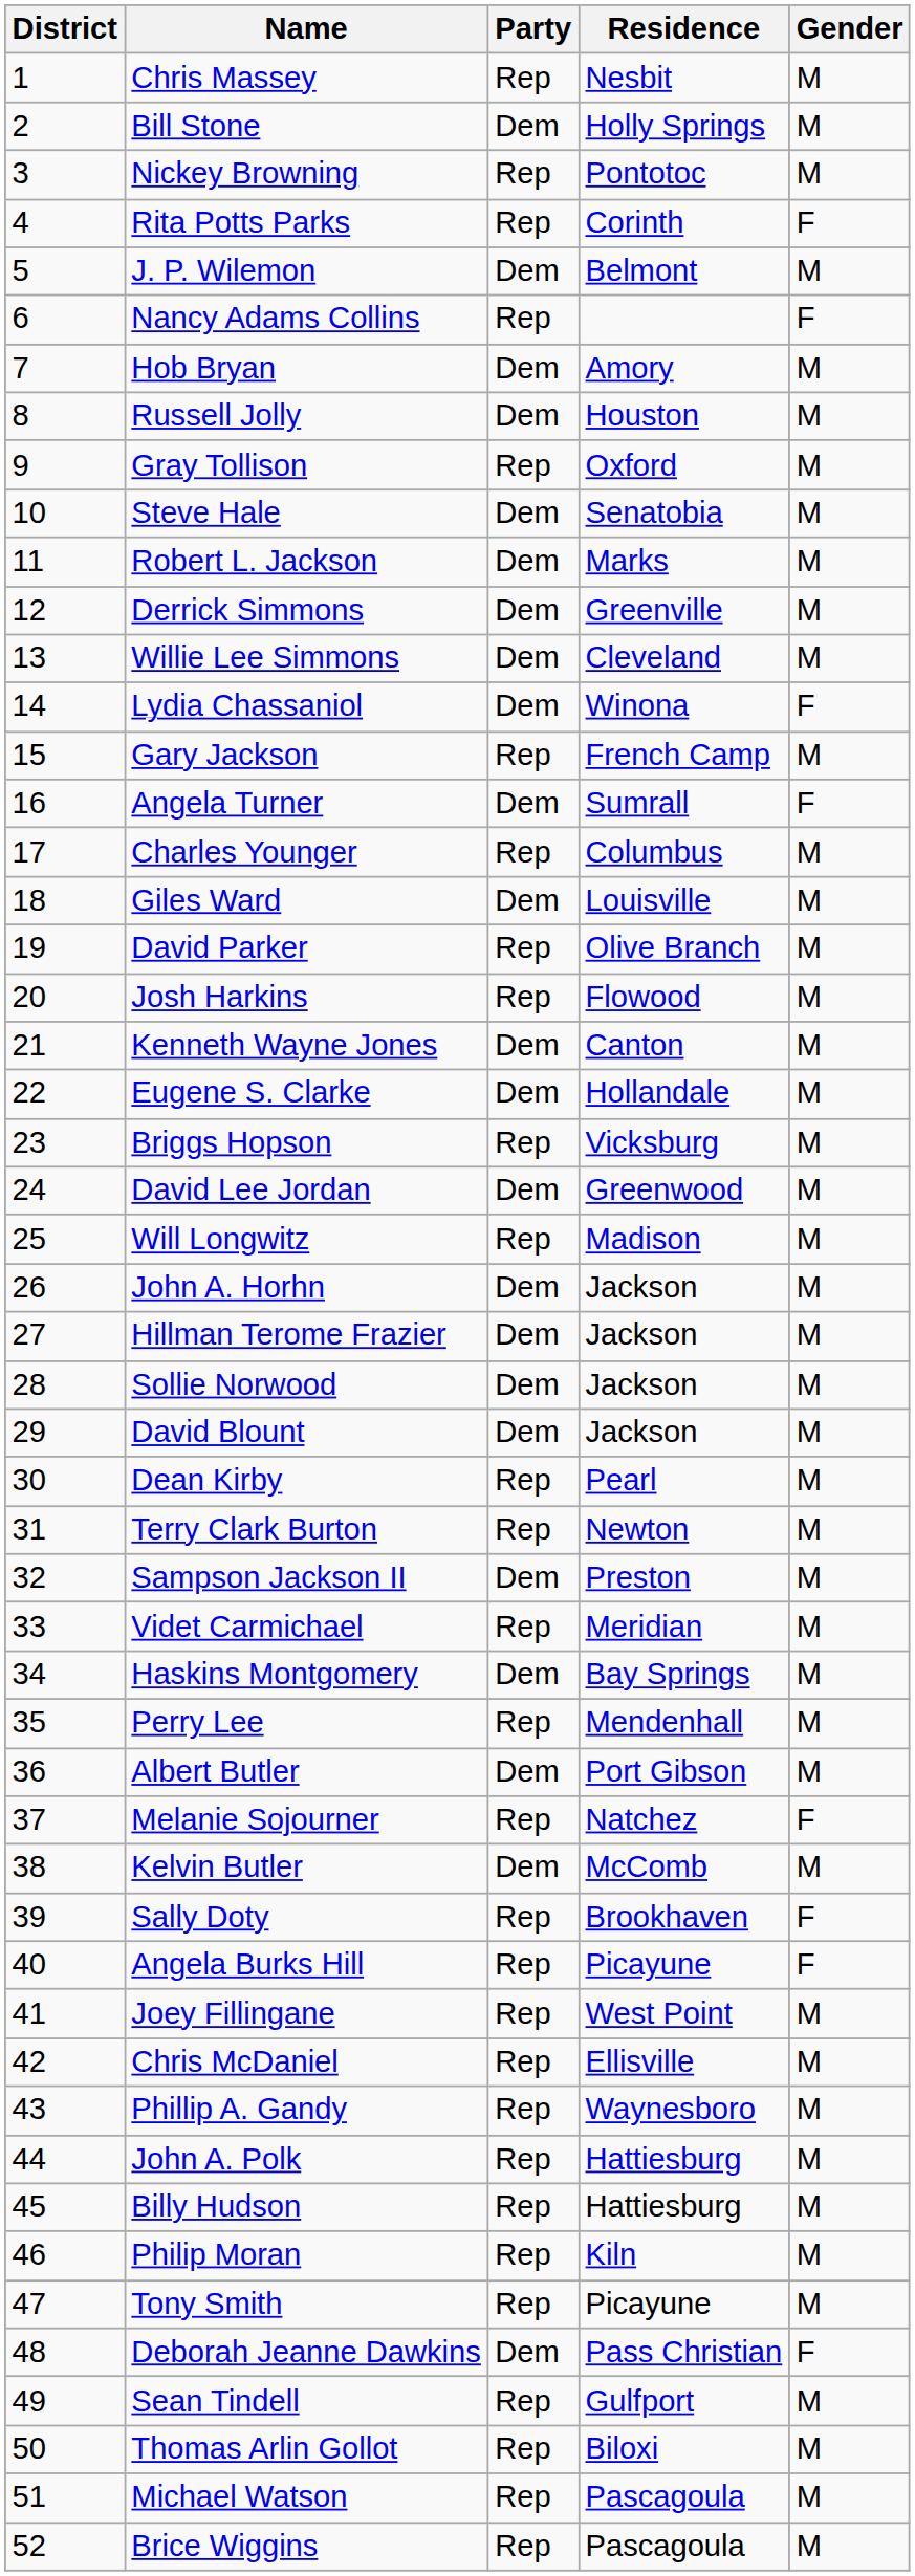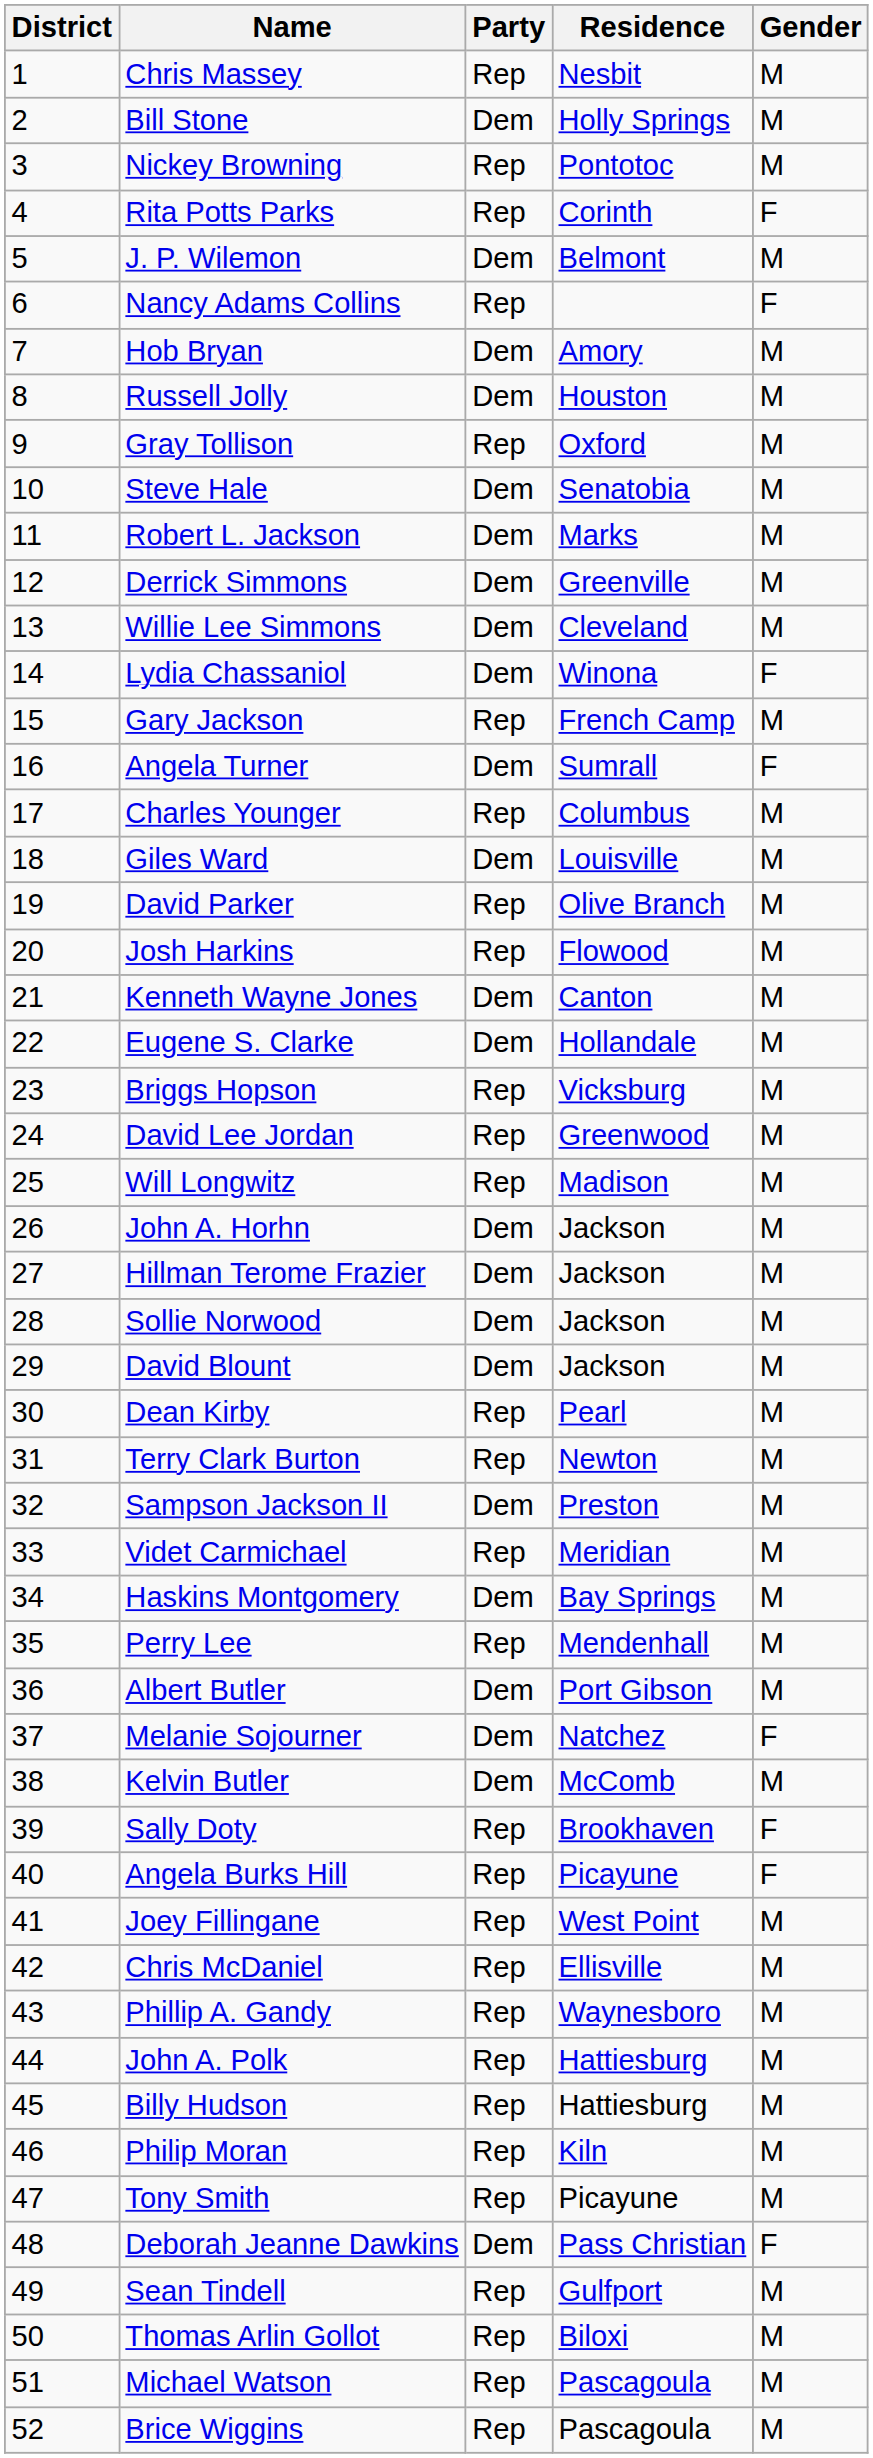 <table class="wikitable">
 <tr>
 <th>District</th>
 <th>Name</th>
 <th>Party</th>
 <th>Residence</th>
 <th>Gender</th>
 </tr>
 <tr>
 <td>1</td>
 <td><a href='#'>Chris Massey</a></td>
 <td>Rep</td>
 <td><a href='#'>Nesbit</a></td>
 <td>M</td>
 </tr>
 <tr>
 <td>2</td>
 <td><a href='#'>Bill Stone</a></td>
 <td>Dem</td>
 <td><a href='#'>Holly Springs</a></td>
 <td>M</td>
 </tr>
 <tr>
 <td>3</td>
 <td><a href='#'>Nickey Browning</a></td>
 <td>Rep</td>
 <td><a href='#'>Pontotoc</a></td>
 <td>M</td>
 </tr>
 <tr>
 <td>4</td>
 <td><a href='#'>Rita Potts Parks</a></td>
 <td>Rep</td>
 <td><a href='#'>Corinth</a></td>
 <td>F</td>
 </tr>
 <tr>
 <td>5</td>
 <td><a href='#'>J. P. Wilemon</a></td>
 <td>Dem</td>
 <td><a href='#'>Belmont</a></td>
 <td>M</td>
 </tr>
 <tr>
 <td>6</td>
 <td><a href='#'>Nancy Adams Collins</a></td>
 <td>Rep</td>
 <td></td>
 <td>F</td>
 </tr>
 <tr>
 <td>7</td>
 <td><a href='#'>Hob Bryan</a></td>
 <td>Dem</td>
 <td><a href='#'>Amory</a></td>
 <td>M</td>
 </tr>
 <tr>
 <td>8</td>
 <td><a href='#'>Russell Jolly</a></td>
 <td>Dem</td>
 <td><a href='#'>Houston</a></td>
 <td>M</td>
 </tr>
 <tr>
 <td>9</td>
 <td><a href='#'>Gray Tollison</a></td>
 <td>Rep</td>
 <td><a href='#'>Oxford</a></td>
 <td>M</td>
 </tr>
 <tr>
 <td>10</td>
 <td><a href='#'>Steve Hale</a></td>
 <td>Dem</td>
 <td><a href='#'>Senatobia</a></td>
 <td>M</td>
 </tr>
 <tr>
 <td>11</td>
 <td><a href='#'>Robert L. Jackson</a></td>
 <td>Dem</td>
 <td><a href='#'>Marks</a></td>
 <td>M</td>
 </tr>
 <tr>
 <td>12</td>
 <td><a href='#'>Derrick Simmons</a></td>
 <td>Dem</td>
 <td><a href='#'>Greenville</a></td>
 <td>M</td>
 </tr>
 <tr>
 <td>13</td>
 <td><a href='#'>Willie Lee Simmons</a></td>
 <td>Dem</td>
 <td><a href='#'>Cleveland</a></td>
 <td>M</td>
 </tr>
 <tr>
 <td>14</td>
 <td><a href='#'>Lydia Chassaniol</a></td>
 <td>Dem</td>
 <td><a href='#'>Winona</a></td>
 <td>F</td>
 </tr>
 <tr>
 <td>15</td>
 <td><a href='#'>Gary Jackson</a></td>
 <td>Rep</td>
 <td><a href='#'>French Camp</a></td>
 <td>M</td>
 </tr>
 <tr>
 <td>16</td>
 <td><a href='#'>Angela Turner</a></td>
 <td>Dem</td>
 <td><a href='#'>Sumrall</a></td>
 <td>F</td>
 </tr>
 <tr>
 <td>17</td>
 <td><a href='#'>Charles Younger</a></td>
 <td>Rep</td>
 <td><a href='#'>Columbus</a></td>
 <td>M</td>
 </tr>
 <tr>
 <td>18</td>
 <td><a href='#'>Giles Ward</a></td>
 <td>Dem</td>
 <td><a href='#'>Louisville</a></td>
 <td>M</td>
 </tr>
 <tr>
 <td>19</td>
 <td><a href='#'>David Parker</a></td>
 <td>Rep</td>
 <td><a href='#'>Olive Branch</a></td>
 <td>M</td>
 </tr>
 <tr>
 <td>20</td>
 <td><a href='#'>Josh Harkins</a></td>
 <td>Rep</td>
 <td><a href='#'>Flowood</a></td>
 <td>M</td>
 </tr>
 <tr>
 <td>21</td>
 <td><a href='#'>Kenneth Wayne Jones</a></td>
 <td>Dem</td>
 <td><a href='#'>Canton</a></td>
 <td>M</td>
 </tr>
 <tr>
 <td>22</td>
 <td><a href='#'>Eugene S. Clarke</a></td>
 <td>Dem</td>
 <td><a href='#'>Hollandale</a></td>
 <td>M</td>
 </tr>
 <tr>
 <td>23</td>
 <td><a href='#'>Briggs Hopson</a></td>
 <td>Rep</td>
 <td><a href='#'>Vicksburg</a></td>
 <td>M</td>
 </tr>
 <tr>
 <td>24</td>
 <td><a href='#'>David Lee Jordan</a></td>
-<td>Dem</td>
+<td>Rep</td>
 <td><a href='#'>Greenwood</a></td>
 <td>M</td>
 </tr>
 <tr>
 <td>25</td>
 <td><a href='#'>Will Longwitz</a></td>
 <td>Rep</td>
 <td><a href='#'>Madison</a></td>
 <td>M</td>
 </tr>
 <tr>
 <td>26</td>
 <td><a href='#'>John A. Horhn</a></td>
 <td>Dem</td>
 <td>Jackson</td>
 <td>M</td>
 </tr>
 <tr>
 <td>27</td>
 <td><a href='#'>Hillman Terome Frazier</a></td>
 <td>Dem</td>
 <td>Jackson</td>
 <td>M</td>
 </tr>
 <tr>
 <td>28</td>
 <td><a href='#'>Sollie Norwood</a></td>
 <td>Dem</td>
 <td>Jackson</td>
 <td>M</td>
 </tr>
 <tr>
 <td>29</td>
 <td><a href='#'>David Blount</a></td>
 <td>Dem</td>
 <td>Jackson</td>
 <td>M</td>
 </tr>
 <tr>
 <td>30</td>
 <td><a href='#'>Dean Kirby</a></td>
 <td>Rep</td>
 <td><a href='#'>Pearl</a></td>
 <td>M</td>
 </tr>
 <tr>
 <td>31</td>
 <td><a href='#'>Terry Clark Burton</a></td>
 <td>Rep</td>
 <td><a href='#'>Newton</a></td>
 <td>M</td>
 </tr>
 <tr>
 <td>32</td>
 <td><a href='#'>Sampson Jackson II</a></td>
 <td>Dem</td>
 <td><a href='#'>Preston</a></td>
 <td>M</td>
 </tr>
 <tr>
 <td>33</td>
 <td><a href='#'>Videt Carmichael</a></td>
 <td>Rep</td>
 <td><a href='#'>Meridian</a></td>
 <td>M</td>
 </tr>
 <tr>
 <td>34</td>
 <td><a href='#'>Haskins Montgomery</a></td>
 <td>Dem</td>
 <td><a href='#'>Bay Springs</a></td>
 <td>M</td>
 </tr>
 <tr>
 <td>35</td>
 <td><a href='#'>Perry Lee</a></td>
 <td>Rep</td>
 <td><a href='#'>Mendenhall</a></td>
 <td>M</td>
 </tr>
 <tr>
 <td>36</td>
 <td><a href='#'>Albert Butler</a></td>
 <td>Dem</td>
 <td><a href='#'>Port Gibson</a></td>
 <td>M</td>
 </tr>
 <tr>
 <td>37</td>
 <td><a href='#'>Melanie Sojourner</a></td>
-<td>Rep</td>
+<td>Dem</td>
 <td><a href='#'>Natchez</a></td>
 <td>F</td>
 </tr>
 <tr>
 <td>38</td>
 <td><a href='#'>Kelvin Butler</a></td>
 <td>Dem</td>
 <td><a href='#'>McComb</a></td>
 <td>M</td>
 </tr>
 <tr>
 <td>39</td>
 <td><a href='#'>Sally Doty</a></td>
 <td>Rep</td>
 <td><a href='#'>Brookhaven</a></td>
 <td>F</td>
 </tr>
 <tr>
 <td>40</td>
 <td><a href='#'>Angela Burks Hill</a></td>
 <td>Rep</td>
 <td><a href='#'>Picayune</a></td>
 <td>F</td>
 </tr>
 <tr>
 <td>41</td>
 <td><a href='#'>Joey Fillingane</a></td>
 <td>Rep</td>
 <td><a href='#'>West Point</a></td>
 <td>M</td>
 </tr>
 <tr>
 <td>42</td>
 <td><a href='#'>Chris McDaniel</a></td>
 <td>Rep</td>
 <td><a href='#'>Ellisville</a></td>
 <td>M</td>
 </tr>
 <tr>
 <td>43</td>
 <td><a href='#'>Phillip A. Gandy</a></td>
 <td>Rep</td>
 <td><a href='#'>Waynesboro</a></td>
 <td>M</td>
 </tr>
 <tr>
 <td>44</td>
 <td><a href='#'>John A. Polk</a></td>
 <td>Rep</td>
 <td><a href='#'>Hattiesburg</a></td>
 <td>M</td>
 </tr>
 <tr>
 <td>45</td>
 <td><a href='#'>Billy Hudson</a></td>
 <td>Rep</td>
 <td>Hattiesburg</td>
 <td>M</td>
 </tr>
 <tr>
 <td>46</td>
 <td><a href='#'>Philip Moran</a></td>
 <td>Rep</td>
 <td><a href='#'>Kiln</a></td>
 <td>M</td>
 </tr>
 <tr>
 <td>47</td>
 <td><a href='#'>Tony Smith</a></td>
 <td>Rep</td>
 <td>Picayune</td>
 <td>M</td>
 </tr>
 <tr>
 <td>48</td>
 <td><a href='#'>Deborah Jeanne Dawkins</a></td>
 <td>Dem</td>
 <td><a href='#'>Pass Christian</a></td>
 <td>F</td>
 </tr>
 <tr>
 <td>49</td>
 <td><a href='#'>Sean Tindell</a></td>
 <td>Rep</td>
 <td><a href='#'>Gulfport</a></td>
 <td>M</td>
 </tr>
 <tr>
 <td>50</td>
 <td><a href='#'>Thomas Arlin Gollot</a></td>
 <td>Rep</td>
 <td><a href='#'>Biloxi</a></td>
 <td>M</td>
 </tr>
 <tr>
 <td>51</td>
 <td><a href='#'>Michael Watson</a></td>
 <td>Rep</td>
 <td><a href='#'>Pascagoula</a></td>
 <td>M</td>
 </tr>
 <tr>
 <td>52</td>
 <td><a href='#'>Brice Wiggins</a></td>
 <td>Rep</td>
 <td>Pascagoula</td>
 <td>M</td>
 </tr>
 </table>
